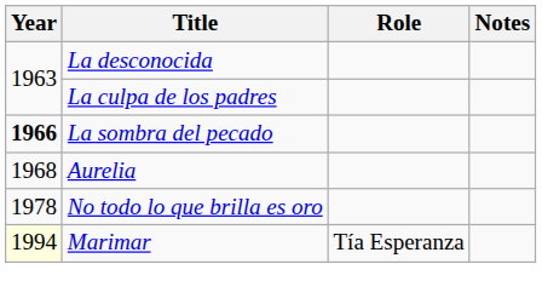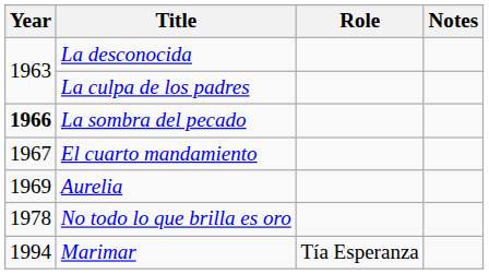 <table class="wikitable sortable">
 <tr>
 <th>Year</th>
 <th>Title</th>
 <th>Role</th>
 <th class="unsortable">Notes</th>
 </tr>
 <tr>
 <td rowspan=2>1963</td>
 <td><em><a href='#'>La desconocida</a></em></td>
 <td></td>
 <td></td>
 </tr>
 <tr>
 <td><em><a href='#'>La culpa de los padres</a></em></td>
 <td></td>
 <td></td>
 </tr>
 <tr>
 <td><strong>1966</strong></td>
 <td><em><a href='#'>La sombra del pecado</a></em></td>
 <td></td>
 <td></td>
 </tr>
 <tr>
-<td>1968</td>
+<td>1967</td>
+<td><em><a href='#'>El cuarto mandamiento</a></em></td>
+<td></td>
+<td></td>
+</tr>
+<tr>
+<td>1969</td>
 <td><em><a href='#'>Aurelia</a></em></td>
 <td></td>
 <td></td>
 </tr>
 <tr>
 <td>1978</td>
 <td><em><a href='#'>No todo lo que brilla es oro</a></em></td>
 <td></td>
 <td></td>
 </tr>
 <tr>
-<td style="background: lightyellow;">1994</td>
+<td>1994</td>
 <td><em><a href='#'>Marimar</a></em></td>
 <td>Tía Esperanza</td>
 <td></td>
 </tr>
 </table>
